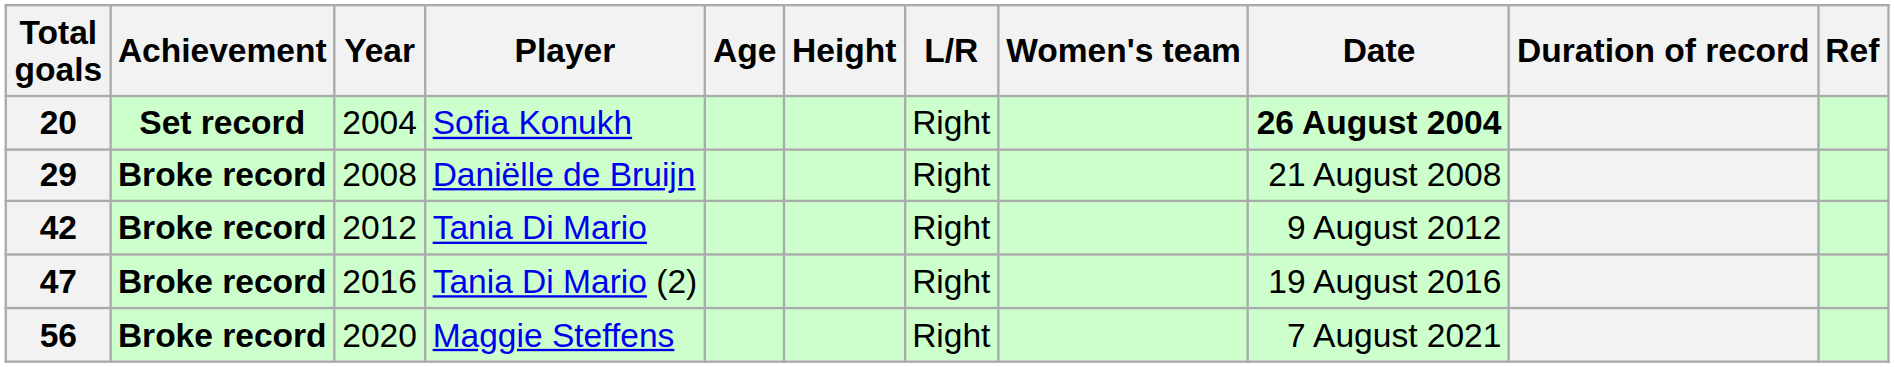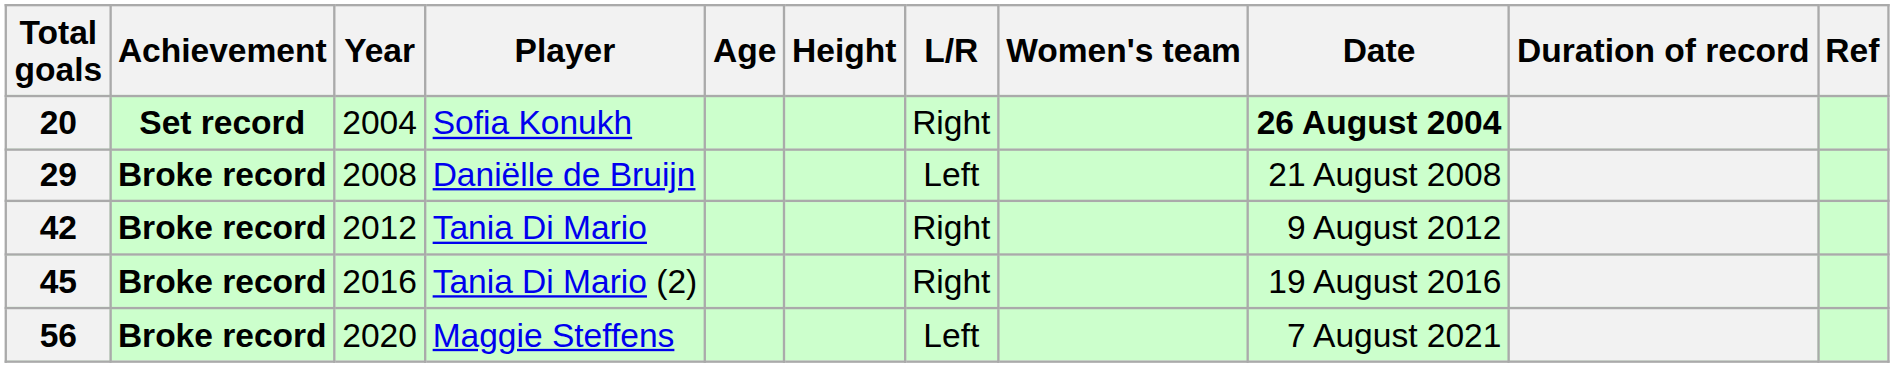 <table class="wikitable" style="text-align: center; font-size: 90%; margin-left: 1em;">
 <tr>
 <th>Total<br>goals</th>
 <th>Achievement</th>
 <th>Year</th>
 <th>Player</th>
 <th>Age</th>
 <th>Height</th>
 <th>L/R</th>
 <th>Women's team</th>
 <th>Date</th>
 <th>Duration of record</th>
 <th>Ref</th>
 </tr>
 <tr style="background-color: #ccffcc;">
 <td style="background-color: #f2f2f2;"><strong>20</strong></td>
 <td><strong>Set record</strong></td>
 <td>2004</td>
 <td style="text-align: left;" data-sort-value="Konukh, Sofia"><a href='#'>Sofia Konukh</a></td>
 <td></td>
 <td></td>
 <td>Right</td>
 <td style="text-align: left;"></td>
 <td style="text-align: right;"><strong>26 August 2004</strong></td>
 <td style="background-color: #f2f2f2; text-align: left;"></td>
 <td></td>
 </tr>
 <tr style="background-color: #ccffcc;">
 <td style="background-color: #f2f2f2;"><strong>29</strong></td>
 <td><strong>Broke record</strong></td>
 <td>2008</td>
 <td style="text-align: left;" data-sort-value="Bruijn, Daniëlle De"><a href='#'>Daniëlle de Bruijn</a></td>
 <td></td>
 <td></td>
-<td>Right</td>
+<td>Left</td>
 <td style="text-align: left;"></td>
 <td style="text-align: right;">21 August 2008</td>
 <td style="background-color: #f2f2f2; text-align: left;"></td>
 <td></td>
 </tr>
 <tr style="background-color: #ccffcc;">
 <td style="background-color: #f2f2f2;"><strong>42</strong></td>
 <td><strong>Broke record</strong></td>
 <td>2012</td>
 <td style="text-align: left;" data-sort-value="Di Mario, Tania"><a href='#'>Tania Di Mario</a></td>
 <td></td>
 <td></td>
 <td>Right</td>
 <td style="text-align: left;"></td>
 <td style="text-align: right;">9 August 2012</td>
 <td style="background-color: #f2f2f2; text-align: left;"></td>
 <td></td>
 </tr>
 <tr style="background-color: #ccffcc;">
-<td style="background-color: #f2f2f2;"><strong>47</strong></td>
+<td style="background-color: #f2f2f2;"><strong>45</strong></td>
 <td><strong>Broke record</strong></td>
 <td>2016</td>
 <td style="text-align: left;" data-sort-value="Di Mario, Tania"><a href='#'>Tania Di Mario</a> (2)</td>
 <td></td>
 <td></td>
 <td>Right</td>
 <td style="text-align: left;"></td>
 <td style="text-align: right;">19 August 2016</td>
 <td style="background-color: #f2f2f2; text-align: left;"></td>
 <td></td>
 </tr>
 <tr style="background-color: #ccffcc;">
 <td style="background-color: #f2f2f2;"><strong>56</strong></td>
 <td><strong>Broke record</strong></td>
 <td>2020</td>
 <td style="text-align: left;" data-sort-value="Steffens, Maggie"><a href='#'>Maggie Steffens</a></td>
 <td></td>
 <td></td>
-<td>Right</td>
+<td>Left</td>
 <td style="text-align: left;"></td>
 <td style="text-align: right;">7 August 2021</td>
 <td style="background-color: #f2f2f2; text-align: left;"></td>
 <td></td>
 </tr>
 </table>
